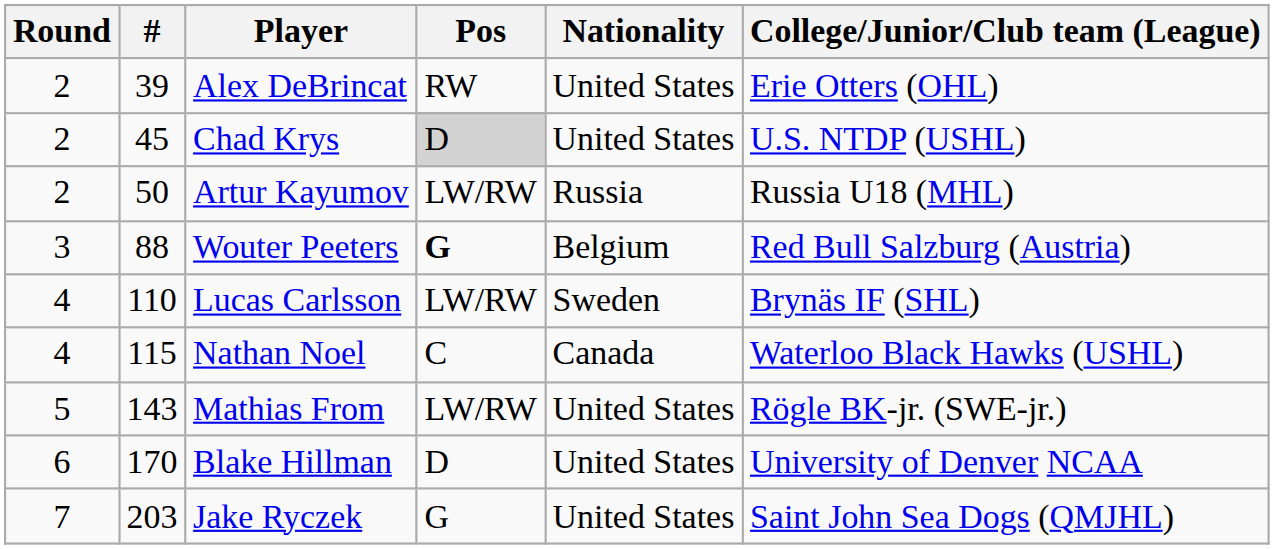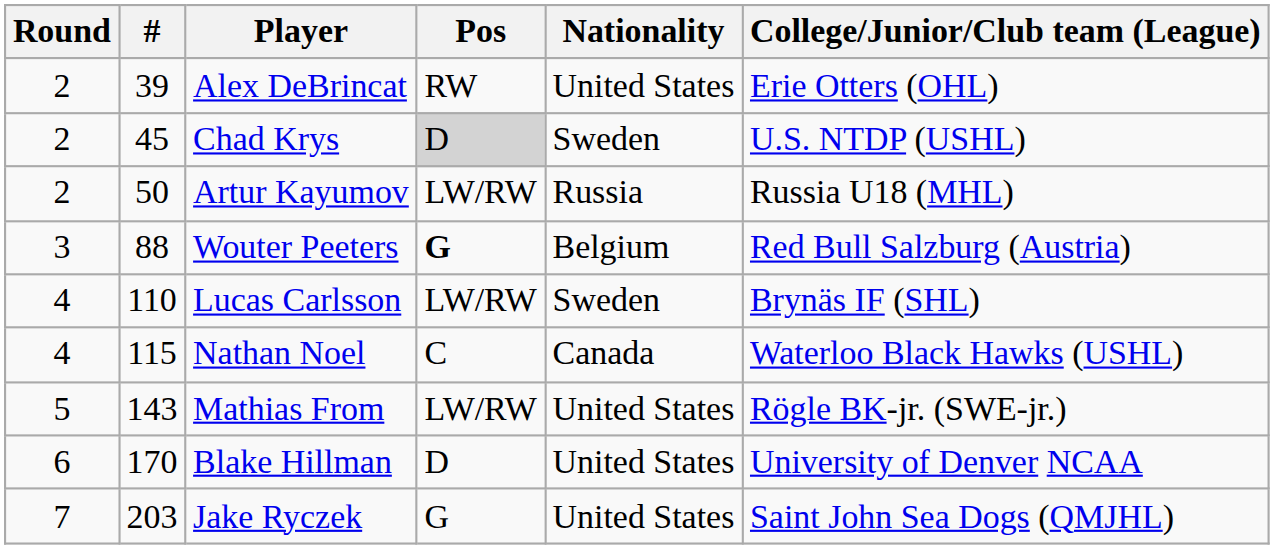 <table class="wikitable">
 <tr>
 <th>Round</th>
 <th>#</th>
 <th>Player</th>
 <th>Pos</th>
 <th>Nationality</th>
 <th>College/Junior/Club team (League)</th>
 </tr>
 <tr>
 <td style="text-align:center">2</td>
 <td style="text-align:center">39</td>
 <td><a href='#'>Alex DeBrincat</a></td>
 <td>RW</td>
 <td> United States</td>
 <td><a href='#'>Erie Otters</a> (<a href='#'>OHL</a>)</td>
 </tr>
 <tr>
 <td style="text-align:center">2</td>
 <td style="text-align:center">45</td>
 <td><a href='#'>Chad Krys</a></td>
 <td style="background: lightgrey;">D</td>
-<td> United States</td>
+<td> Sweden</td>
 <td><a href='#'>U.S. NTDP</a> (<a href='#'>USHL</a>)</td>
 </tr>
 <tr>
 <td style="text-align:center">2</td>
 <td style="text-align:center">50</td>
 <td><a href='#'>Artur Kayumov</a></td>
 <td>LW/RW</td>
 <td> Russia</td>
 <td>Russia U18 (<a href='#'>MHL</a>)</td>
 </tr>
 <tr>
 <td style="text-align:center">3</td>
 <td style="text-align:center">88</td>
 <td><a href='#'>Wouter Peeters</a></td>
 <td><strong>G</strong></td>
 <td> Belgium</td>
 <td><a href='#'>Red Bull Salzburg</a> (<a href='#'>Austria</a>)</td>
 </tr>
 <tr>
 <td style="text-align:center">4</td>
 <td style="text-align:center">110</td>
 <td><a href='#'>Lucas Carlsson</a></td>
 <td>LW/RW</td>
 <td> Sweden</td>
 <td><a href='#'>Brynäs IF</a> (<a href='#'>SHL</a>)</td>
 </tr>
 <tr>
 <td style="text-align:center">4</td>
 <td style="text-align:center">115</td>
 <td><a href='#'>Nathan Noel</a></td>
 <td>C</td>
 <td> Canada</td>
 <td><a href='#'>Waterloo Black Hawks</a> (<a href='#'>USHL</a>)</td>
 </tr>
 <tr>
 <td style="text-align:center">5</td>
 <td style="text-align:center">143</td>
 <td><a href='#'>Mathias From</a></td>
 <td>LW/RW</td>
 <td> United States</td>
 <td><a href='#'>Rögle BK</a>-jr. (SWE-jr.)</td>
 </tr>
 <tr>
 <td style="text-align:center">6</td>
 <td style="text-align:center">170</td>
 <td><a href='#'>Blake Hillman</a></td>
 <td>D</td>
 <td> United States</td>
 <td><a href='#'>University of Denver</a> <a href='#'>NCAA</a></td>
 </tr>
 <tr>
 <td style="text-align:center">7</td>
 <td style="text-align:center">203</td>
 <td><a href='#'>Jake Ryczek</a></td>
 <td>G</td>
 <td> United States</td>
 <td><a href='#'>Saint John Sea Dogs</a> (<a href='#'>QMJHL</a>)</td>
 </tr>
 </table>
